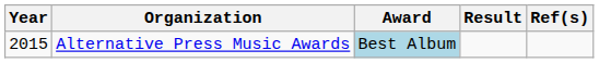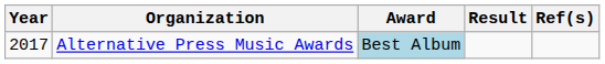 <table class="wikitable plainrowheaders">
 <tr align=center>
 <th scope="col">Year</th>
 <th scope="col">Organization</th>
 <th scope="col">Award</th>
 <th scope="col">Result</th>
 <th scope="col">Ref(s)</th>
 </tr>
 <tr>
-<td>2015</td>
+<td>2017</td>
 <td><a href='#'>Alternative Press Music Awards</a></td>
 <td style="background: lightblue;">Best Album</td>
 <td></td>
 <td style="text-align:center;"></td>
 </tr>
 </table>
